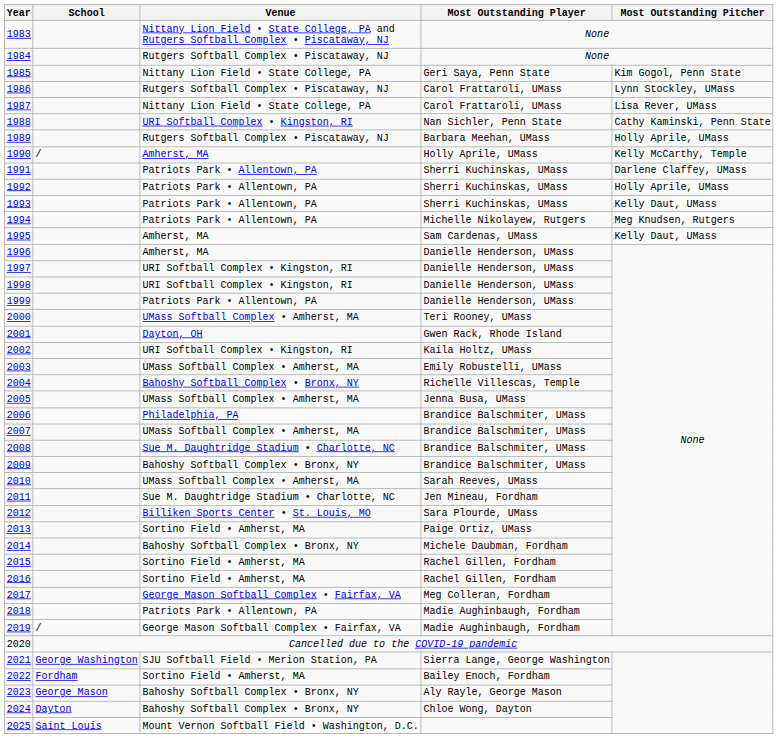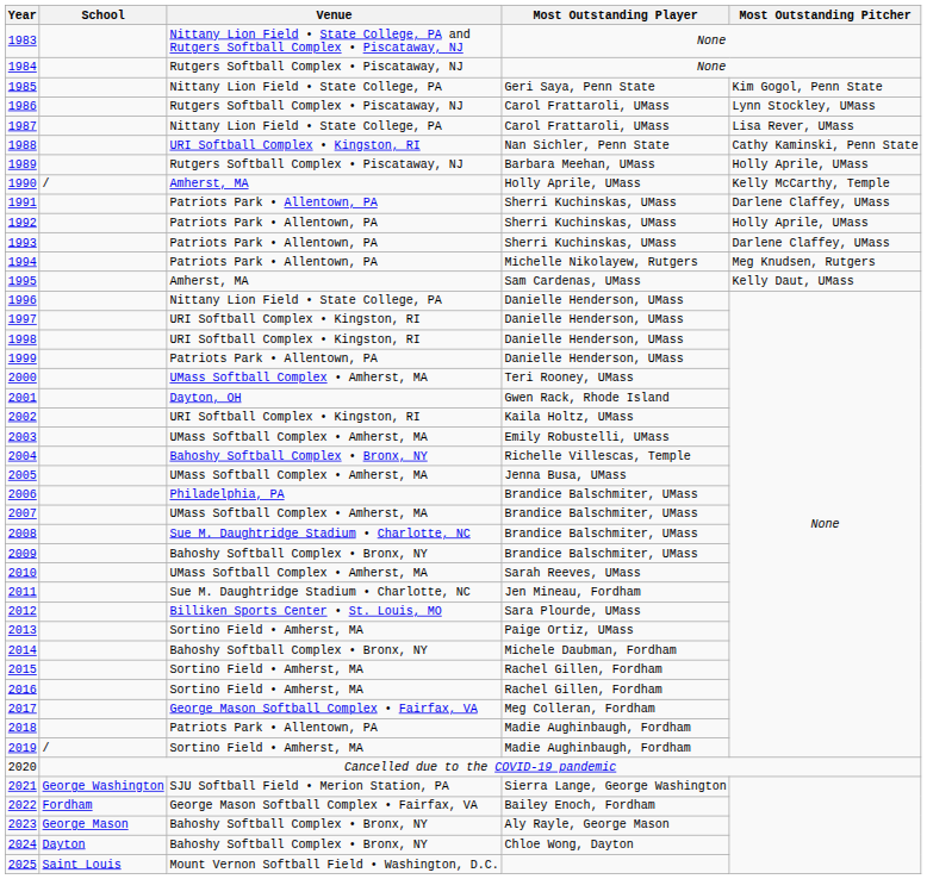 <table class="wikitable">
 <tr>
 <th>Year</th>
 <th>School</th>
 <th>Venue</th>
 <th>Most Outstanding Player</th>
 <th>Most Outstanding Pitcher</th>
 </tr>
 <tr>
 <td><a href='#'>1983</a></td>
 <td></td>
 <td><a href='#'>Nittany Lion Field</a> • <a href='#'>State College, PA</a> and<br><a href='#'>Rutgers Softball Complex</a> • <a href='#'>Piscataway, NJ</a></td>
 <td colspan=2 align=center><em>None</em></td>
 </tr>
 <tr>
 <td><a href='#'>1984</a></td>
 <td></td>
 <td>Rutgers Softball Complex • Piscataway, NJ</td>
 <td colspan=2 align=center><em>None</em></td>
 </tr>
 <tr>
 <td><a href='#'>1985</a></td>
 <td></td>
 <td>Nittany Lion Field • State College, PA</td>
 <td>Geri Saya, Penn State</td>
 <td>Kim Gogol, Penn State</td>
 </tr>
 <tr>
 <td><a href='#'>1986</a></td>
 <td></td>
 <td>Rutgers Softball Complex • Piscataway, NJ</td>
 <td>Carol Frattaroli, UMass</td>
 <td>Lynn Stockley, UMass</td>
 </tr>
 <tr>
 <td><a href='#'>1987</a></td>
 <td></td>
 <td>Nittany Lion Field • State College, PA</td>
 <td>Carol Frattaroli, UMass</td>
 <td>Lisa Rever, UMass</td>
 </tr>
 <tr>
 <td><a href='#'>1988</a></td>
 <td></td>
 <td><a href='#'>URI Softball Complex</a> • <a href='#'>Kingston, RI</a></td>
 <td>Nan Sichler, Penn State</td>
 <td>Cathy Kaminski, Penn State</td>
 </tr>
 <tr>
 <td><a href='#'>1989</a></td>
 <td></td>
 <td>Rutgers Softball Complex • Piscataway, NJ</td>
 <td>Barbara Meehan, UMass</td>
 <td>Holly Aprile, UMass</td>
 </tr>
 <tr>
 <td><a href='#'>1990</a></td>
 <td>/</td>
 <td><a href='#'>Amherst, MA</a></td>
 <td>Holly Aprile, UMass</td>
 <td>Kelly McCarthy, Temple</td>
 </tr>
 <tr>
 <td><a href='#'>1991</a></td>
 <td></td>
 <td>Patriots Park • <a href='#'>Allentown, PA</a></td>
 <td>Sherri Kuchinskas, UMass</td>
 <td>Darlene Claffey, UMass</td>
 </tr>
 <tr>
 <td><a href='#'>1992</a></td>
 <td></td>
 <td>Patriots Park • Allentown, PA</td>
 <td>Sherri Kuchinskas, UMass</td>
 <td>Holly Aprile, UMass</td>
 </tr>
 <tr>
 <td><a href='#'>1993</a></td>
 <td></td>
 <td>Patriots Park • Allentown, PA</td>
 <td>Sherri Kuchinskas, UMass</td>
-<td>Kelly Daut, UMass</td>
+<td>Darlene Claffey, UMass</td>
 </tr>
 <tr>
 <td><a href='#'>1994</a></td>
 <td></td>
 <td>Patriots Park • Allentown, PA</td>
 <td>Michelle Nikolayew, Rutgers</td>
 <td>Meg Knudsen, Rutgers</td>
 </tr>
 <tr>
 <td><a href='#'>1995</a></td>
 <td></td>
 <td>Amherst, MA</td>
 <td>Sam Cardenas, UMass</td>
 <td>Kelly Daut, UMass</td>
 </tr>
 <tr>
 <td><a href='#'>1996</a></td>
 <td></td>
-<td>Amherst, MA</td>
+<td>Nittany Lion Field • State College, PA</td>
 <td>Danielle Henderson, UMass</td>
 <td rowspan=24 align=center><em>None</em></td>
 </tr>
 <tr>
 <td><a href='#'>1997</a></td>
 <td></td>
 <td>URI Softball Complex • Kingston, RI</td>
 <td>Danielle Henderson, UMass</td>
 </tr>
 <tr>
 <td><a href='#'>1998</a></td>
 <td></td>
 <td>URI Softball Complex • Kingston, RI</td>
 <td>Danielle Henderson, UMass</td>
 </tr>
 <tr>
 <td><a href='#'>1999</a></td>
 <td></td>
 <td>Patriots Park • Allentown, PA</td>
 <td>Danielle Henderson, UMass</td>
 </tr>
 <tr>
 <td><a href='#'>2000</a></td>
 <td></td>
 <td><a href='#'>UMass Softball Complex</a> • Amherst, MA</td>
 <td>Teri Rooney, UMass</td>
 </tr>
 <tr>
 <td><a href='#'>2001</a></td>
 <td></td>
 <td><a href='#'>Dayton, OH</a></td>
 <td>Gwen Rack, Rhode Island</td>
 </tr>
 <tr>
 <td><a href='#'>2002</a></td>
 <td></td>
 <td>URI Softball Complex • Kingston, RI</td>
 <td>Kaila Holtz, UMass</td>
 </tr>
 <tr>
 <td><a href='#'>2003</a></td>
 <td></td>
 <td>UMass Softball Complex • Amherst, MA</td>
 <td>Emily Robustelli, UMass</td>
 </tr>
 <tr>
 <td><a href='#'>2004</a></td>
 <td></td>
 <td><a href='#'>Bahoshy Softball Complex</a> • <a href='#'>Bronx, NY</a></td>
 <td>Richelle Villescas, Temple</td>
 </tr>
 <tr>
 <td><a href='#'>2005</a></td>
 <td></td>
 <td>UMass Softball Complex • Amherst, MA</td>
 <td>Jenna Busa, UMass</td>
 </tr>
 <tr>
 <td><a href='#'>2006</a></td>
 <td></td>
 <td><a href='#'>Philadelphia, PA</a></td>
 <td>Brandice Balschmiter, UMass</td>
 </tr>
 <tr>
 <td><a href='#'>2007</a></td>
 <td></td>
 <td>UMass Softball Complex • Amherst, MA</td>
 <td>Brandice Balschmiter, UMass</td>
 </tr>
 <tr>
 <td><a href='#'>2008</a></td>
 <td></td>
 <td><a href='#'>Sue M. Daughtridge Stadium</a> • <a href='#'>Charlotte, NC</a></td>
 <td>Brandice Balschmiter, UMass</td>
 </tr>
 <tr>
 <td><a href='#'>2009</a></td>
 <td></td>
 <td>Bahoshy Softball Complex • Bronx, NY</td>
 <td>Brandice Balschmiter, UMass</td>
 </tr>
 <tr>
 <td><a href='#'>2010</a></td>
 <td></td>
 <td>UMass Softball Complex • Amherst, MA</td>
 <td>Sarah Reeves, UMass</td>
 </tr>
 <tr>
 <td><a href='#'>2011</a></td>
 <td></td>
 <td>Sue M. Daughtridge Stadium • Charlotte, NC</td>
 <td>Jen Mineau, Fordham</td>
 </tr>
 <tr>
 <td><a href='#'>2012</a></td>
 <td></td>
 <td><a href='#'>Billiken Sports Center</a> • <a href='#'>St. Louis, MO</a></td>
 <td>Sara Plourde, UMass</td>
 </tr>
 <tr>
 <td><a href='#'>2013</a></td>
 <td></td>
 <td>Sortino Field • Amherst, MA</td>
 <td>Paige Ortiz, UMass</td>
 </tr>
 <tr>
 <td><a href='#'>2014</a></td>
 <td></td>
 <td>Bahoshy Softball Complex • Bronx, NY</td>
 <td>Michele Daubman, Fordham</td>
 </tr>
 <tr>
 <td><a href='#'>2015</a></td>
 <td></td>
 <td>Sortino Field • Amherst, MA</td>
 <td>Rachel Gillen, Fordham</td>
 </tr>
 <tr>
 <td><a href='#'>2016</a></td>
 <td></td>
 <td>Sortino Field • Amherst, MA</td>
 <td>Rachel Gillen, Fordham</td>
 </tr>
 <tr>
 <td><a href='#'>2017</a></td>
 <td></td>
 <td><a href='#'>George Mason Softball Complex</a> • <a href='#'>Fairfax, VA</a></td>
 <td>Meg Colleran, Fordham</td>
 </tr>
 <tr>
 <td><a href='#'>2018</a></td>
 <td></td>
 <td>Patriots Park • Allentown, PA</td>
 <td>Madie Aughinbaugh, Fordham</td>
 </tr>
 <tr>
 <td><a href='#'>2019</a></td>
 <td>/</td>
-<td>George Mason Softball Complex • Fairfax, VA</td>
+<td>Sortino Field • Amherst, MA</td>
 <td>Madie Aughinbaugh, Fordham</td>
 </tr>
 <tr>
 <td>2020</td>
 <td colspan=4 align=center><em>Cancelled due to the <a href='#'>COVID-19 pandemic</a></em></td>
 </tr>
 <tr>
 <td><a href='#'>2021</a></td>
 <td><a href='#'>George Washington</a></td>
 <td>SJU Softball Field • Merion Station, PA</td>
 <td>Sierra Lange, George Washington</td>
 </tr>
 <tr>
 <td><a href='#'>2022</a></td>
 <td><a href='#'>Fordham</a></td>
-<td>Sortino Field • Amherst, MA</td>
+<td>George Mason Softball Complex • Fairfax, VA</td>
 <td>Bailey Enoch, Fordham</td>
 </tr>
 <tr>
 <td><a href='#'>2023</a></td>
 <td><a href='#'>George Mason</a></td>
 <td>Bahoshy Softball Complex • Bronx, NY</td>
 <td>Aly Rayle, George Mason</td>
 </tr>
 <tr>
 <td><a href='#'>2024</a></td>
 <td><a href='#'>Dayton</a></td>
 <td>Bahoshy Softball Complex • Bronx, NY</td>
 <td>Chloe Wong, Dayton</td>
 </tr>
 <tr>
 <td><a href='#'>2025</a></td>
 <td><a href='#'>Saint Louis</a></td>
 <td>Mount Vernon Softball Field • Washington, D.C.</td>
 <td></td>
 </tr>
 </table>
